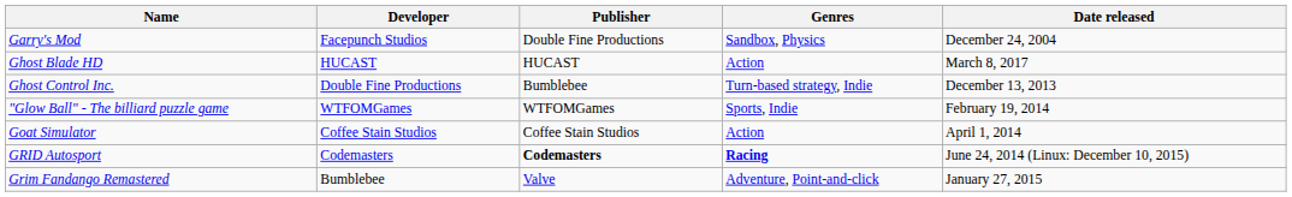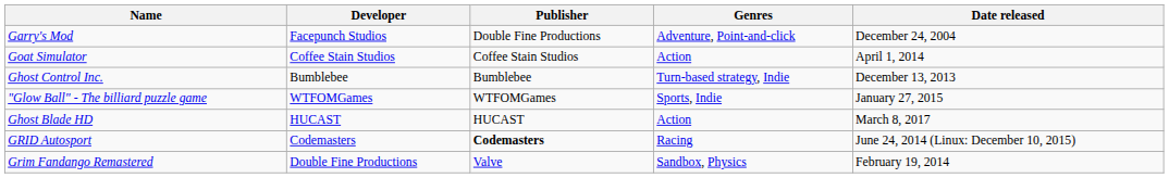 <table class="wikitable sortable" style="font-size:85%; width:98%">
 <tr>
 <th>Name</th>
 <th>Developer</th>
 <th>Publisher</th>
 <th>Genres</th>
 <th>Date released</th>
 </tr>
 <tr>
 <td><em><a href='#'>Garry's Mod</a></em></td>
 <td><a href='#'>Facepunch Studios</a></td>
 <td>Double Fine Productions</td>
-<td><a href='#'>Sandbox</a>, <a href='#'>Physics</a></td>
+<td><a href='#'>Adventure</a>, <a href='#'>Point-and-click</a></td>
 <td>December 24, 2004</td>
+</tr>
+<tr>
+<td><em><a href='#'>Goat Simulator</a></em></td>
+<td><a href='#'>Coffee Stain Studios</a></td>
+<td>Coffee Stain Studios</td>
+<td><a href='#'>Action</a></td>
+<td>April 1, 2014</td>
+</tr>
+<tr>
+<td><em><a href='#'>Ghost Control Inc.</a></em></td>
+<td>Bumblebee</td>
+<td>Bumblebee</td>
+<td><a href='#'>Turn-based strategy</a>, <a href='#'>Indie</a></td>
+<td>December 13, 2013</td>
+</tr>
+<tr>
+<td><em><a href='#'>"Glow Ball" - The billiard puzzle game</a></em></td>
+<td><a href='#'>WTFOMGames</a></td>
+<td>WTFOMGames</td>
+<td><a href='#'>Sports</a>, <a href='#'>Indie</a></td>
+<td>January 27, 2015</td>
 </tr>
 <tr>
 <td><em><a href='#'>Ghost Blade HD</a></em></td>
 <td><a href='#'>HUCAST</a></td>
 <td>HUCAST</td>
 <td><a href='#'>Action</a></td>
 <td>March 8, 2017</td>
 </tr>
 <tr>
-<td><em><a href='#'>Ghost Control Inc.</a></em></td>
-<td><a href='#'>Double Fine Productions</a></td>
-<td>Bumblebee</td>
-<td><a href='#'>Turn-based strategy</a>, <a href='#'>Indie</a></td>
-<td>December 13, 2013</td>
-</tr>
-<tr>
-<td><em><a href='#'>"Glow Ball" - The billiard puzzle game</a></em></td>
-<td><a href='#'>WTFOMGames</a></td>
-<td>WTFOMGames</td>
-<td><a href='#'>Sports</a>, <a href='#'>Indie</a></td>
-<td>February 19, 2014</td>
-</tr>
-<tr>
-<td><em><a href='#'>Goat Simulator</a></em></td>
-<td><a href='#'>Coffee Stain Studios</a></td>
-<td>Coffee Stain Studios</td>
-<td><a href='#'>Action</a></td>
-<td>April 1, 2014</td>
-</tr>
-<tr>
 <td><em><a href='#'>GRID Autosport</a></em></td>
 <td><a href='#'>Codemasters</a></td>
 <td><strong>Codemasters</strong></td>
-<td><strong><a href='#'>Racing</a></strong></td>
+<td><a href='#'>Racing</a></td>
 <td>June 24, 2014 (Linux: December 10, 2015)</td>
 </tr>
 <tr>
 <td><em><a href='#'>Grim Fandango Remastered</a></em></td>
-<td>Bumblebee</td>
+<td><a href='#'>Double Fine Productions</a></td>
 <td><a href='#'>Valve</a></td>
-<td><a href='#'>Adventure</a>, <a href='#'>Point-and-click</a></td>
-<td>January 27, 2015</td>
+<td><a href='#'>Sandbox</a>, <a href='#'>Physics</a></td>
+<td>February 19, 2014</td>
 </tr>
 </table>
